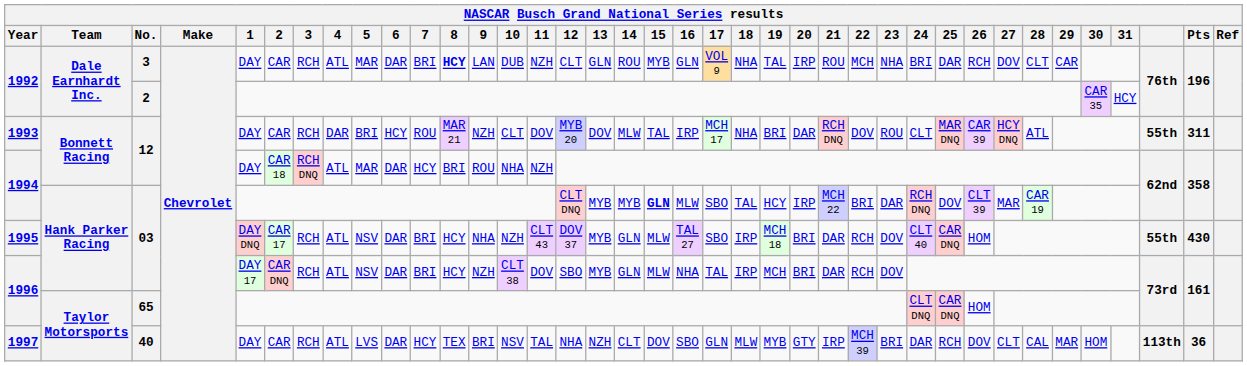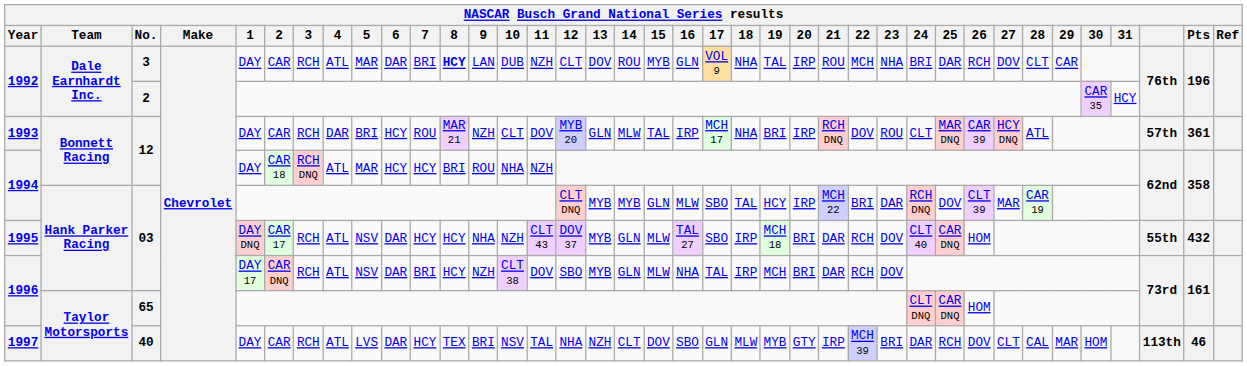 <table class="wikitable" style="text-align:center; font-size:75%">
 <tr>
 <th colspan=42><a href='#'>NASCAR</a> <a href='#'>Busch Grand National Series</a> results</th>
 </tr>
 <tr>
 <th>Year</th>
 <th>Team</th>
 <th>No.</th>
 <th>Make</th>
 <th>1</th>
 <th>2</th>
 <th>3</th>
 <th>4</th>
 <th>5</th>
 <th>6</th>
 <th>7</th>
 <th>8</th>
 <th>9</th>
 <th>10</th>
 <th>11</th>
 <th>12</th>
 <th>13</th>
 <th>14</th>
 <th>15</th>
 <th>16</th>
 <th>17</th>
 <th>18</th>
 <th>19</th>
 <th>20</th>
 <th>21</th>
 <th>22</th>
 <th>23</th>
 <th>24</th>
 <th>25</th>
 <th>26</th>
 <th>27</th>
 <th>28</th>
 <th>29</th>
 <th>30</th>
 <th>31</th>
 <th></th>
 <th>Pts</th>
 <th>Ref</th>
 </tr>
 <tr>
 <th rowspan=2><a href='#'>1992</a></th>
 <th rowspan=2><a href='#'>Dale Earnhardt Inc.</a></th>
 <th>3</th>
 <th rowspan=9><a href='#'>Chevrolet</a></th>
 <td><a href='#'>DAY</a><br><small></small></td>
 <td><a href='#'>CAR</a><br><small></small></td>
 <td><a href='#'>RCH</a><br><small></small></td>
 <td><a href='#'>ATL</a><br><small></small></td>
 <td><a href='#'>MAR</a><br><small></small></td>
 <td><a href='#'>DAR</a><br><small></small></td>
 <td><a href='#'>BRI</a><br><small></small></td>
 <td><strong><a href='#'>HCY</a></strong><br><small></small></td>
 <td><a href='#'>LAN</a><br><small></small></td>
 <td><a href='#'>DUB</a><br><small></small></td>
 <td><a href='#'>NZH</a><br><small></small></td>
 <td><a href='#'>CLT</a><br><small></small></td>
-<td><a href='#'>GLN</a><br><small></small></td>
+<td><a href='#'>DOV</a><br><small></small></td>
 <td><a href='#'>ROU</a><br><small></small></td>
 <td><a href='#'>MYB</a><br><small></small></td>
 <td><a href='#'>GLN</a><br><small></small></td>
 <td bgcolor="FFDF9F"><a href='#'>VOL</a><br><small>9</small></td>
 <td><a href='#'>NHA</a><br><small></small></td>
 <td><a href='#'>TAL</a><br><small></small></td>
 <td><a href='#'>IRP</a><br><small></small></td>
 <td><a href='#'>ROU</a><br><small></small></td>
 <td><a href='#'>MCH</a><br><small></small></td>
 <td><a href='#'>NHA</a><br><small></small></td>
 <td><a href='#'>BRI</a><br><small></small></td>
 <td><a href='#'>DAR</a><br><small></small></td>
 <td><a href='#'>RCH</a><br><small></small></td>
 <td><a href='#'>DOV</a><br><small></small></td>
 <td><a href='#'>CLT</a><br><small></small></td>
 <td><a href='#'>CAR</a></td>
 <td colspan=2></td>
 <th rowspan=2>76th</th>
 <th rowspan=2>196</th>
 <th rowspan=2></th>
 </tr>
 <tr>
 <th>2</th>
 <td colspan=29></td>
 <td bgcolor="EFCFFF"><a href='#'>CAR</a><br><small>35</small></td>
 <td><a href='#'>HCY</a><br><small></small></td>
 </tr>
 <tr>
 <th><a href='#'>1993</a></th>
 <th rowspan=2><a href='#'>Bonnett Racing</a></th>
 <th rowspan=2>12</th>
 <td><a href='#'>DAY</a><br><small></small></td>
 <td><a href='#'>CAR</a><br><small></small></td>
 <td><a href='#'>RCH</a><br><small></small></td>
 <td><a href='#'>DAR</a><br><small></small></td>
 <td><a href='#'>BRI</a><br><small></small></td>
 <td><a href='#'>HCY</a><br><small></small></td>
 <td><a href='#'>ROU</a><br><small></small></td>
 <td bgcolor="EFCFFF"><a href='#'>MAR</a><br><small>21</small></td>
 <td><a href='#'>NZH</a><br><small></small></td>
 <td><a href='#'>CLT</a><br><small></small></td>
 <td><a href='#'>DOV</a><br><small></small></td>
 <td bgcolor="CFCFFF"><a href='#'>MYB</a><br><small>20</small></td>
-<td><a href='#'>DOV</a><br><small></small></td>
+<td><a href='#'>GLN</a><br><small></small></td>
 <td><a href='#'>MLW</a><br><small></small></td>
 <td><a href='#'>TAL</a><br><small></small></td>
 <td><a href='#'>IRP</a><br><small></small></td>
 <td bgcolor="DFFFDF"><a href='#'>MCH</a><br><small>17</small></td>
 <td><a href='#'>NHA</a><br><small></small></td>
 <td><a href='#'>BRI</a><br><small></small></td>
-<td><a href='#'>DAR</a><br><small></small></td>
+<td><a href='#'>IRP</a></td>
 <td bgcolor="FFCFCF"><a href='#'>RCH</a><br><small>DNQ</small></td>
 <td><a href='#'>DOV</a><br><small></small></td>
 <td><a href='#'>ROU</a><br><small></small></td>
 <td><a href='#'>CLT</a><br><small></small></td>
 <td bgcolor="FFCFCF"><a href='#'>MAR</a><br><small>DNQ</small></td>
 <td bgcolor="EFCFFF"><a href='#'>CAR</a><br><small>39</small></td>
 <td bgcolor="FFCFCF"><a href='#'>HCY</a><br><small>DNQ</small></td>
 <td><a href='#'>ATL</a><br><small></small></td>
 <td colspan=3></td>
-<th>55th</th>
-<th>311</th>
+<th>57th</th>
+<th>361</th>
 <th></th>
 </tr>
 <tr>
 <th rowspan=2><a href='#'>1994</a></th>
 <td><a href='#'>DAY</a></td>
 <td bgcolor="DFFFDF"><a href='#'>CAR</a><br><small>18</small></td>
 <td bgcolor="FFCFCF"><a href='#'>RCH</a><br><small>DNQ</small></td>
 <td><a href='#'>ATL</a></td>
 <td><a href='#'>MAR</a></td>
-<td><a href='#'>DAR</a></td>
+<td><a href='#'>HCY</a><br><small></small></td>
 <td><a href='#'>HCY</a></td>
 <td><a href='#'>BRI</a></td>
 <td><a href='#'>ROU</a></td>
 <td><a href='#'>NHA</a></td>
 <td><a href='#'>NZH</a></td>
 <td colspan=20></td>
 <th rowspan=2>62nd</th>
 <th rowspan=2>358</th>
 <th rowspan=2></th>
 </tr>
 <tr>
 <th rowspan=3><a href='#'>Hank Parker Racing</a></th>
 <th rowspan=3>03</th>
 <td colspan=11></td>
 <td bgcolor="FFCFCF"><a href='#'>CLT</a><br><small>DNQ</small></td>
 <td><a href='#'>MYB</a></td>
 <td><a href='#'>MYB</a></td>
-<td><strong><a href='#'>GLN</a><br><small></small></strong></td>
+<td><a href='#'>GLN</a><br><small></small></td>
 <td><a href='#'>MLW</a></td>
 <td><a href='#'>SBO</a></td>
 <td><a href='#'>TAL</a><br><small></small></td>
 <td><a href='#'>HCY</a><br><small></small></td>
 <td><a href='#'>IRP</a></td>
 <td bgcolor="CFCFFF"><a href='#'>MCH</a><br><small>22</small></td>
 <td><a href='#'>BRI</a></td>
 <td><a href='#'>DAR</a><br><small></small></td>
 <td bgcolor="FFCFCF"><a href='#'>RCH</a><br><small>DNQ</small></td>
 <td><a href='#'>DOV</a><br><small></small></td>
 <td bgcolor="EFCFFF"><a href='#'>CLT</a><br><small>39</small></td>
 <td><a href='#'>MAR</a></td>
 <td bgcolor="DFFFDF"><a href='#'>CAR</a><br><small>19</small></td>
 </tr>
 <tr>
 <th><a href='#'>1995</a></th>
 <td bgcolor="FFCFCF"><a href='#'>DAY</a><br><small>DNQ</small></td>
 <td bgcolor="DFFFDF"><a href='#'>CAR</a><br><small>17</small></td>
 <td><a href='#'>RCH</a></td>
 <td><a href='#'>ATL</a></td>
 <td><a href='#'>NSV</a></td>
 <td><a href='#'>DAR</a><br><small></small></td>
-<td><a href='#'>BRI</a><br><small></small></td>
+<td><a href='#'>HCY</a></td>
 <td><a href='#'>HCY</a></td>
 <td><a href='#'>NHA</a></td>
 <td><a href='#'>NZH</a></td>
 <td bgcolor="EFCFFF"><a href='#'>CLT</a><br><small>43</small></td>
 <td bgcolor="EFCFFF"><a href='#'>DOV</a><br><small>37</small></td>
 <td><a href='#'>MYB</a></td>
 <td><a href='#'>GLN</a><br><small></small></td>
 <td><a href='#'>MLW</a></td>
 <td bgcolor="EFCFFF"><a href='#'>TAL</a><br><small>27</small></td>
 <td><a href='#'>SBO</a></td>
 <td><a href='#'>IRP</a></td>
 <td bgcolor="DFFFDF"><a href='#'>MCH</a><br><small>18</small></td>
 <td><a href='#'>BRI</a><br><small></small></td>
 <td><a href='#'>DAR</a><br><small></small></td>
 <td><a href='#'>RCH</a><br><small></small></td>
 <td><a href='#'>DOV</a><br><small></small></td>
 <td bgcolor="EFCFFF"><a href='#'>CLT</a><br><small>40</small></td>
 <td bgcolor="FFCFCF"><a href='#'>CAR</a><br><small>DNQ</small></td>
 <td><a href='#'>HOM</a><br><small></small></td>
 <td colspan=5></td>
 <th>55th</th>
-<th>430</th>
+<th>432</th>
 <th></th>
 </tr>
 <tr>
 <th rowspan=2><a href='#'>1996</a></th>
 <td bgcolor="DFFFDF"><a href='#'>DAY</a><br><small>17</small></td>
 <td bgcolor="FFCFCF"><a href='#'>CAR</a><br><small>DNQ</small></td>
 <td><a href='#'>RCH</a><br><small></small></td>
 <td><a href='#'>ATL</a><br><small></small></td>
 <td><a href='#'>NSV</a></td>
 <td><a href='#'>DAR</a><br><small></small></td>
 <td><a href='#'>BRI</a><br><small></small></td>
 <td><a href='#'>HCY</a></td>
 <td><a href='#'>NZH</a></td>
 <td bgcolor="EFCFFF"><a href='#'>CLT</a><br><small>38</small></td>
 <td><a href='#'>DOV</a><br><small></small></td>
 <td><a href='#'>SBO</a></td>
 <td><a href='#'>MYB</a></td>
 <td><a href='#'>GLN</a></td>
 <td><a href='#'>MLW</a></td>
 <td><a href='#'>NHA</a></td>
 <td><a href='#'>TAL</a></td>
 <td><a href='#'>IRP</a></td>
 <td><a href='#'>MCH</a></td>
 <td><a href='#'>BRI</a></td>
 <td><a href='#'>DAR</a></td>
 <td><a href='#'>RCH</a></td>
 <td><a href='#'>DOV</a></td>
 <td colspan=8></td>
 <th rowspan=2>73rd</th>
 <th rowspan=2>161</th>
 <th rowspan=2></th>
 </tr>
 <tr>
 <th rowspan=2><a href='#'>Taylor Motorsports</a></th>
 <th>65</th>
 <td colspan=23></td>
 <td bgcolor="FFCFCF"><a href='#'>CLT</a><br><small>DNQ</small></td>
 <td bgcolor="FFCFCF"><a href='#'>CAR</a><br><small>DNQ</small></td>
 <td><a href='#'>HOM</a></td>
 </tr>
 <tr>
 <th><a href='#'>1997</a></th>
 <th>40</th>
 <td><a href='#'>DAY</a></td>
 <td><a href='#'>CAR</a></td>
 <td><a href='#'>RCH</a></td>
 <td><a href='#'>ATL</a></td>
 <td><a href='#'>LVS</a></td>
 <td><a href='#'>DAR</a></td>
 <td><a href='#'>HCY</a></td>
 <td><a href='#'>TEX</a></td>
 <td><a href='#'>BRI</a></td>
 <td><a href='#'>NSV</a></td>
 <td><a href='#'>TAL</a></td>
 <td><a href='#'>NHA</a></td>
 <td><a href='#'>NZH</a></td>
 <td><a href='#'>CLT</a></td>
 <td><a href='#'>DOV</a></td>
 <td><a href='#'>SBO</a></td>
 <td><a href='#'>GLN</a></td>
 <td><a href='#'>MLW</a></td>
 <td><a href='#'>MYB</a></td>
 <td><a href='#'>GTY</a></td>
 <td><a href='#'>IRP</a></td>
 <td bgcolor="CFCFFF"><a href='#'>MCH</a><br><small>39</small></td>
 <td><a href='#'>BRI</a></td>
 <td><a href='#'>DAR</a></td>
 <td><a href='#'>RCH</a><br><small></small></td>
 <td><a href='#'>DOV</a></td>
 <td><a href='#'>CLT</a></td>
 <td><a href='#'>CAL</a></td>
 <td><a href='#'>MAR</a><br><small></small></td>
 <td><a href='#'>HOM</a></td>
 <td colspan=1></td>
 <th>113th</th>
-<th>36</th>
+<th>46</th>
 <th></th>
 </tr>
 </table>
